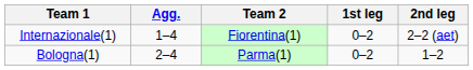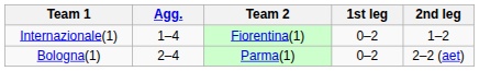 <table class="wikitable" style="text-align: center">
 <tr>
 <th width=150>Team 1</th>
 <th width=80><a href='#'>Agg.</a></th>
 <th width=150>Team 2</th>
 <th width=80>1st leg</th>
 <th width=80>2nd leg</th>
 </tr>
 <tr>
 <td><a href='#'>Internazionale</a>(1)</td>
 <td>1–4</td>
 <td bgcolor="ccffcc"><a href='#'>Fiorentina</a>(1)</td>
 <td>0–2</td>
-<td>2–2 (<a href='#'>aet</a>)</td>
+<td>1–2</td>
 </tr>
 <tr>
 <td><a href='#'>Bologna</a>(1)</td>
 <td>2–4</td>
 <td bgcolor="ccffcc"><a href='#'>Parma</a>(1)</td>
 <td>0–2</td>
-<td>1–2</td>
+<td>2–2 (<a href='#'>aet</a>)</td>
 </tr>
 </table>
